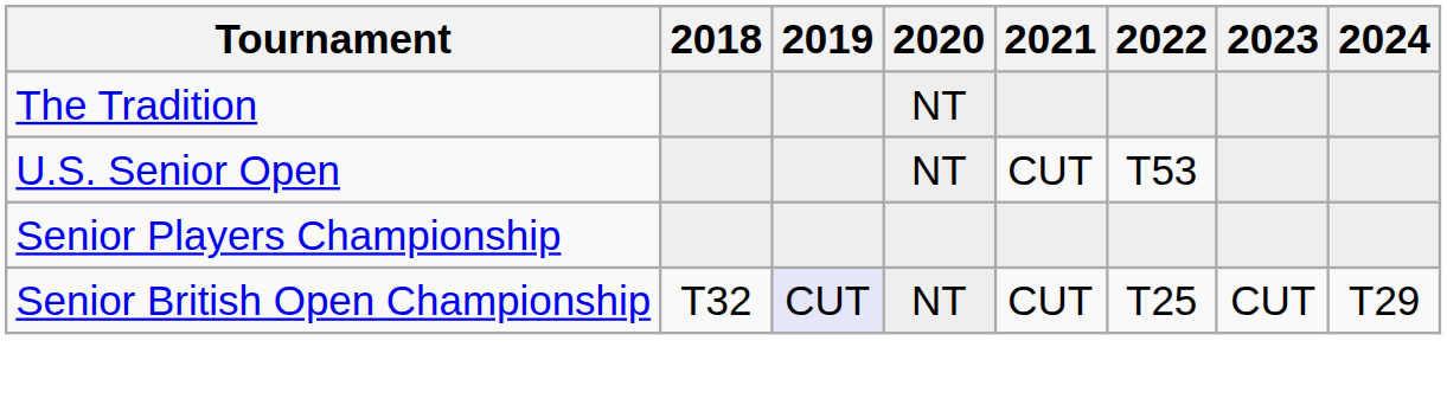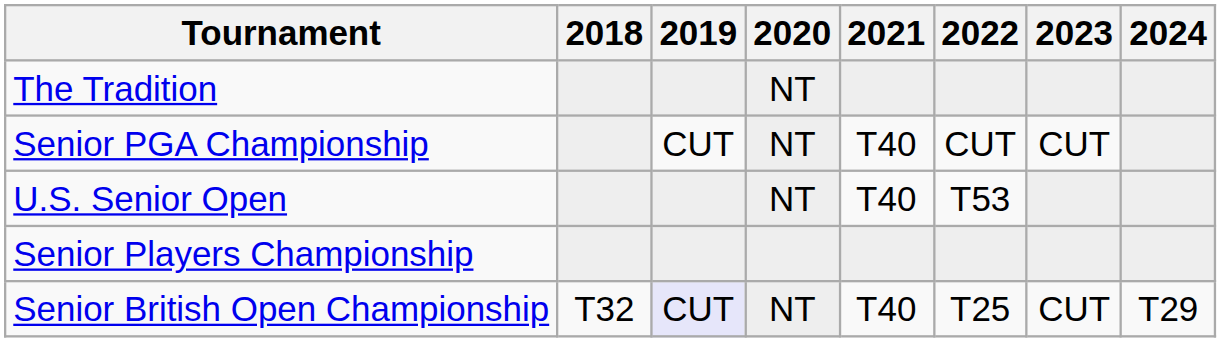 <table class="wikitable" style="font-size:95%;text-align:center;">
 <tr>
 <th>Tournament</th>
 <th>2018</th>
 <th>2019</th>
 <th>2020</th>
 <th>2021</th>
 <th>2022</th>
 <th>2023</th>
 <th>2024</th>
 </tr>
 <tr>
 <td align=left><a href='#'>The Tradition</a></td>
 <td style="background:#eeeeee;"></td>
 <td style="background:#eeeeee;"></td>
 <td style="background:#eeeeee;">NT</td>
 <td style="background:#eeeeee;"></td>
 <td style="background:#eeeeee;"></td>
 <td style="background:#eeeeee;"></td>
 <td style="background:#eeeeee;"></td>
 </tr>
 <tr>
+<td align=left><a href='#'>Senior PGA Championship</a></td>
+<td style="background:#eeeeee;"></td>
+<td>CUT</td>
+<td style="background:#eeeeee;">NT</td>
+<td>T40</td>
+<td>CUT</td>
+<td>CUT</td>
+<td style="background:#eeeeee;"></td>
+</tr>
+<tr>
 <td align=left><a href='#'>U.S. Senior Open</a></td>
 <td style="background:#eeeeee;"></td>
 <td style="background:#eeeeee;"></td>
 <td style="background:#eeeeee;">NT</td>
-<td>CUT</td>
+<td>T40</td>
 <td>T53</td>
 <td style="background:#eeeeee;"></td>
 <td style="background:#eeeeee;"></td>
 </tr>
 <tr>
 <td align=left><a href='#'>Senior Players Championship</a></td>
 <td style="background:#eeeeee;"></td>
 <td style="background:#eeeeee;"></td>
 <td style="background:#eeeeee;"></td>
 <td style="background:#eeeeee;"></td>
 <td style="background:#eeeeee;"></td>
 <td style="background:#eeeeee;"></td>
 <td style="background:#eeeeee;"></td>
 </tr>
 <tr>
 <td align=left><a href='#'>Senior British Open Championship</a></td>
 <td>T32</td>
 <td style="background: lavender;">CUT</td>
 <td style="background:#eeeeee;">NT</td>
-<td>CUT</td>
+<td>T40</td>
 <td>T25</td>
 <td>CUT</td>
 <td>T29</td>
 </tr>
 </table>
